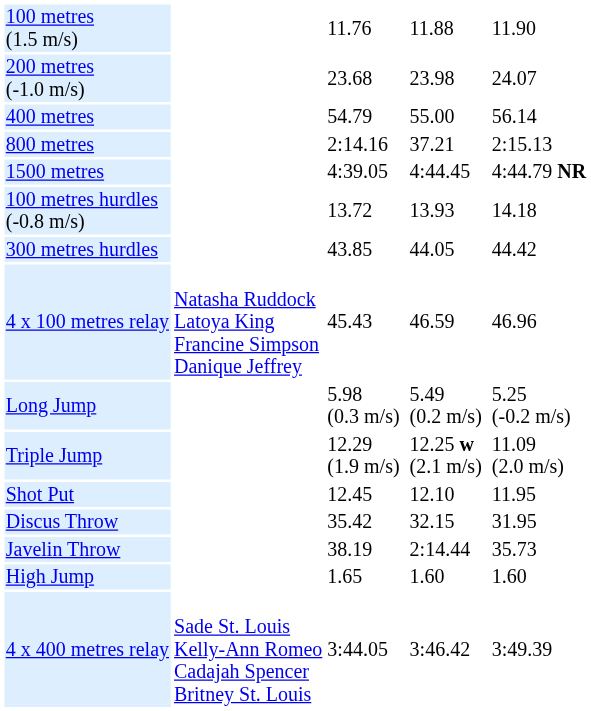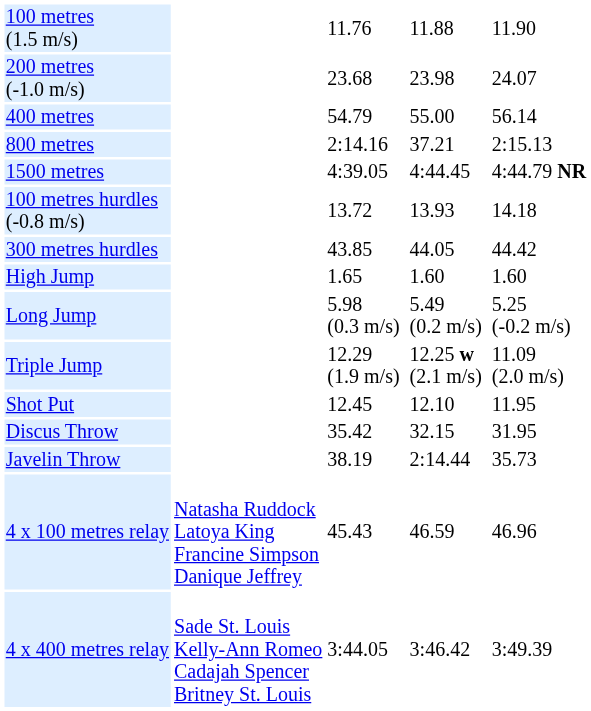 <table>
 <tr>
 <td bgcolor = DDEEFF><a href='#'>100 metres</a> <br> (1.5 m/s)</td>
 <td></td>
 <td>11.76</td>
 <td></td>
 <td>11.88</td>
 <td></td>
 <td>11.90</td>
 </tr>
 <tr>
 <td bgcolor = DDEEFF><a href='#'>200 metres</a> <br> (-1.0 m/s)</td>
 <td></td>
 <td>23.68</td>
 <td></td>
 <td>23.98</td>
 <td></td>
 <td>24.07</td>
 </tr>
 <tr>
 <td bgcolor = DDEEFF><a href='#'>400 metres</a></td>
 <td></td>
 <td>54.79</td>
 <td></td>
 <td>55.00</td>
 <td></td>
 <td>56.14</td>
 </tr>
 <tr>
 <td bgcolor = DDEEFF><a href='#'>800 metres</a></td>
 <td></td>
 <td>2:14.16</td>
 <td></td>
 <td>37.21</td>
 <td></td>
 <td>2:15.13</td>
 </tr>
 <tr>
 <td bgcolor = DDEEFF><a href='#'>1500 metres</a></td>
 <td></td>
 <td>4:39.05</td>
 <td></td>
 <td>4:44.45</td>
 <td></td>
 <td>4:44.79 <strong>NR</strong></td>
 </tr>
 <tr>
 <td bgcolor = DDEEFF><a href='#'>100 metres hurdles</a> <br> (-0.8 m/s)</td>
 <td></td>
 <td>13.72</td>
 <td></td>
 <td>13.93</td>
 <td></td>
 <td>14.18</td>
 </tr>
 <tr>
 <td bgcolor = DDEEFF><a href='#'>300 metres hurdles</a></td>
 <td></td>
 <td>43.85</td>
 <td></td>
 <td>44.05</td>
 <td></td>
 <td>44.42</td>
 </tr>
 <tr>
-<td bgcolor = DDEEFF><a href='#'>4 x 100 metres relay</a></td>
-<td> <br> <a href='#'>Natasha Ruddock</a> <br> <a href='#'>Latoya King</a> <br> <a href='#'>Francine Simpson</a> <br> <a href='#'>Danique Jeffrey</a></td>
-<td>45.43</td>
+<td bgcolor = DDEEFF><a href='#'>High Jump</a></td>
 <td></td>
-<td>46.59</td>
+<td>1.65</td>
 <td></td>
-<td>46.96</td>
+<td>1.60</td>
+<td></td>
+<td>1.60</td>
 </tr>
 <tr>
 <td bgcolor = DDEEFF><a href='#'>Long Jump</a></td>
 <td></td>
 <td>5.98 <br> (0.3 m/s)</td>
 <td></td>
 <td>5.49 <br> (0.2 m/s)</td>
 <td></td>
 <td>5.25 <br> (-0.2 m/s)</td>
 </tr>
 <tr>
 <td bgcolor = DDEEFF><a href='#'>Triple Jump</a></td>
 <td></td>
 <td>12.29 <br> (1.9 m/s)</td>
 <td></td>
 <td>12.25 <strong>w</strong> <br> (2.1 m/s)</td>
 <td></td>
 <td>11.09 <br> (2.0 m/s)</td>
 </tr>
 <tr>
 <td bgcolor = DDEEFF><a href='#'>Shot Put</a></td>
 <td></td>
 <td>12.45</td>
 <td></td>
 <td>12.10</td>
 <td></td>
 <td>11.95</td>
 </tr>
 <tr>
 <td bgcolor = DDEEFF><a href='#'>Discus Throw</a></td>
 <td></td>
 <td>35.42</td>
 <td></td>
 <td>32.15</td>
 <td></td>
 <td>31.95</td>
 </tr>
 <tr>
 <td bgcolor = DDEEFF><a href='#'>Javelin Throw</a></td>
 <td></td>
 <td>38.19</td>
 <td></td>
 <td>2:14.44</td>
 <td></td>
 <td>35.73</td>
 </tr>
 <tr>
-<td bgcolor = DDEEFF><a href='#'>High Jump</a></td>
+<td bgcolor = DDEEFF><a href='#'>4 x 100 metres relay</a></td>
+<td> <br> <a href='#'>Natasha Ruddock</a> <br> <a href='#'>Latoya King</a> <br> <a href='#'>Francine Simpson</a> <br> <a href='#'>Danique Jeffrey</a></td>
+<td>45.43</td>
 <td></td>
-<td>1.65</td>
+<td>46.59</td>
 <td></td>
-<td>1.60</td>
-<td></td>
-<td>1.60</td>
+<td>46.96</td>
 </tr>
 <tr>
 <td bgcolor = DDEEFF><a href='#'>4 x 400 metres relay</a></td>
 <td> <br> <a href='#'>Sade St. Louis</a> <br> <a href='#'>Kelly-Ann Romeo</a> <br> <a href='#'>Cadajah Spencer</a> <br> <a href='#'>Britney St. Louis</a></td>
 <td>3:44.05</td>
 <td></td>
 <td>3:46.42</td>
 <td></td>
 <td>3:49.39</td>
 </tr>
 </table>
